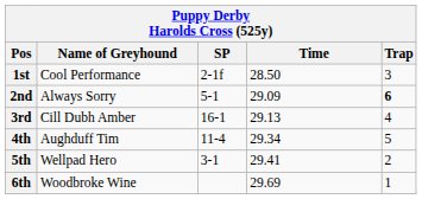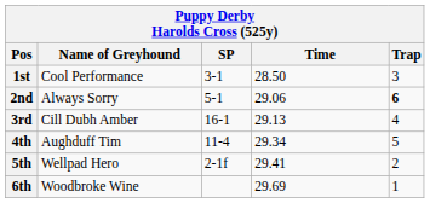 <table class="wikitable">
 <tr>
 <th colspan="6"><a href='#'>Puppy Derby</a><br> <a href='#'>Harolds Cross</a> (525y)</th>
 </tr>
 <tr>
 <th width=30>Pos</th>
 <th width=180>Name of Greyhound</th>
 <th width=50>SP</th>
 <th width=150>Time</th>
 <th width=30>Trap</th>
 </tr>
 <tr>
 <th>1st</th>
 <td>Cool Performance </td>
-<td>2-1f</td>
+<td>3-1</td>
 <td>28.50</td>
 <td>3</td>
 </tr>
 <tr>
 <th>2nd</th>
 <td>Always Sorry</td>
 <td>5-1</td>
-<td>29.09</td>
+<td>29.06</td>
 <td><strong>6</strong></td>
 </tr>
 <tr>
 <th>3rd</th>
 <td>Cill Dubh Amber</td>
 <td>16-1</td>
 <td>29.13</td>
 <td>4</td>
 </tr>
 <tr>
 <th>4th</th>
 <td>Aughduff Tim</td>
 <td>11-4</td>
 <td>29.34</td>
 <td>5</td>
 </tr>
 <tr>
 <th>5th</th>
 <td>Wellpad Hero</td>
-<td>3-1</td>
+<td>2-1f</td>
 <td>29.41</td>
 <td>2</td>
 </tr>
 <tr>
 <th>6th</th>
 <td>Woodbroke Wine</td>
 <td></td>
 <td>29.69</td>
 <td>1</td>
 </tr>
 </table>
